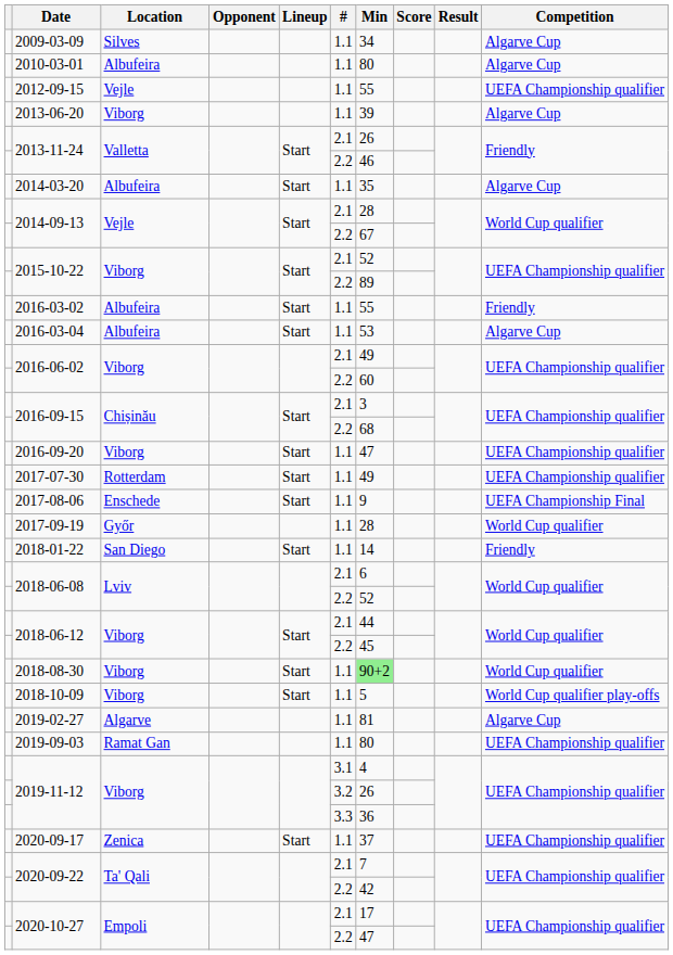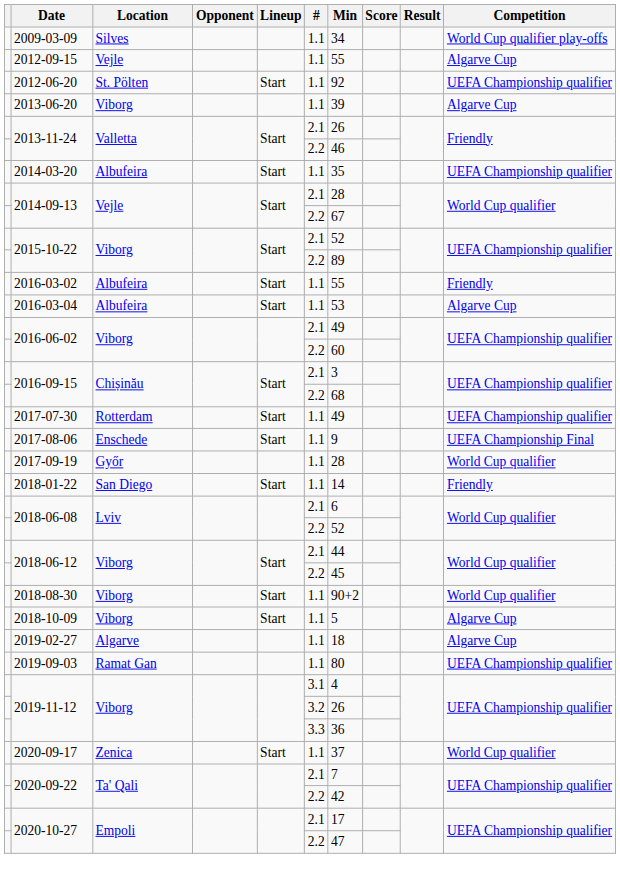 <table class="wikitable collapsible sortable" style="font-size:90%">
 <tr>
 <th></th>
 <th width="80">Date</th>
 <th width="100">Location</th>
 <th>Opponent</th>
 <th data-sort-type="text">Lineup</th>
 <th>#</th>
 <th data-sort-type="number">Min</th>
 <th data-sort-type="number">Score</th>
 <th data-sort-type="number">Result</th>
 <th>Competition</th>
 </tr>
 <tr>
 <td></td>
 <td>2009-03-09</td>
 <td><a href='#'>Silves</a></td>
 <td></td>
 <td></td>
 <td>1.1</td>
 <td>34</td>
 <td></td>
 <td></td>
-<td><a href='#'>Algarve Cup</a></td>
-</tr>
-<tr>
-<td></td>
-<td>2010-03-01</td>
-<td><a href='#'>Albufeira</a></td>
-<td></td>
-<td></td>
-<td>1.1</td>
-<td>80</td>
-<td></td>
-<td></td>
-<td><a href='#'>Algarve Cup</a></td>
+<td><a href='#'>World Cup qualifier play-offs</a></td>
 </tr>
 <tr>
 <td></td>
 <td>2012-09-15</td>
 <td><a href='#'>Vejle</a></td>
 <td></td>
 <td></td>
 <td>1.1</td>
 <td>55</td>
+<td></td>
+<td></td>
+<td><a href='#'>Algarve Cup</a></td>
+</tr>
+<tr>
+<td></td>
+<td>2012-06-20</td>
+<td><a href='#'>St. Pölten</a></td>
+<td></td>
+<td>Start</td>
+<td>1.1</td>
+<td>92</td>
 <td></td>
 <td></td>
 <td><a href='#'>UEFA Championship qualifier</a></td>
 </tr>
 <tr>
 <td></td>
 <td>2013-06-20</td>
 <td><a href='#'>Viborg</a></td>
 <td></td>
 <td></td>
 <td>1.1</td>
 <td>39</td>
 <td></td>
 <td></td>
 <td><a href='#'>Algarve Cup</a></td>
 </tr>
 <tr>
 <td></td>
 <td rowspan=2>2013-11-24</td>
 <td rowspan=2><a href='#'>Valletta</a></td>
 <td rowspan=2></td>
 <td rowspan=2>Start</td>
 <td>2.1</td>
 <td>26</td>
 <td></td>
 <td rowspan=2></td>
 <td rowspan=2 ><a href='#'>Friendly</a></td>
 </tr>
 <tr>
 <td></td>
 <td>2.2</td>
 <td>46</td>
 <td></td>
 </tr>
 <tr>
 <td></td>
 <td>2014-03-20</td>
 <td><a href='#'>Albufeira</a></td>
 <td></td>
 <td>Start</td>
 <td>1.1</td>
 <td>35</td>
 <td></td>
 <td></td>
-<td><a href='#'>Algarve Cup</a></td>
+<td><a href='#'>UEFA Championship qualifier</a></td>
 </tr>
 <tr>
 <td></td>
 <td rowspan=2>2014-09-13</td>
 <td rowspan=2><a href='#'>Vejle</a></td>
 <td rowspan=2></td>
 <td rowspan=2>Start</td>
 <td>2.1</td>
 <td>28</td>
 <td></td>
 <td rowspan=2></td>
 <td rowspan=2 ><a href='#'>World Cup qualifier</a></td>
 </tr>
 <tr>
 <td></td>
 <td>2.2</td>
 <td>67</td>
 <td></td>
 </tr>
 <tr>
 <td></td>
 <td rowspan=2>2015-10-22</td>
 <td rowspan=2><a href='#'>Viborg</a></td>
 <td rowspan=2></td>
 <td rowspan=2>Start</td>
 <td>2.1</td>
 <td>52</td>
 <td></td>
 <td rowspan=2></td>
 <td rowspan=2 ><a href='#'>UEFA Championship qualifier</a></td>
 </tr>
 <tr>
 <td></td>
 <td>2.2</td>
 <td>89</td>
 <td></td>
 </tr>
 <tr>
 <td></td>
 <td>2016-03-02</td>
 <td><a href='#'>Albufeira</a></td>
 <td></td>
 <td>Start</td>
 <td>1.1</td>
 <td>55</td>
 <td></td>
 <td></td>
 <td><a href='#'>Friendly</a></td>
 </tr>
 <tr>
 <td></td>
 <td>2016-03-04</td>
 <td><a href='#'>Albufeira</a></td>
 <td></td>
 <td>Start</td>
 <td>1.1</td>
 <td>53</td>
 <td></td>
 <td></td>
 <td><a href='#'>Algarve Cup</a></td>
 </tr>
 <tr>
 <td></td>
 <td rowspan=2>2016-06-02</td>
 <td rowspan=2><a href='#'>Viborg</a></td>
 <td rowspan=2></td>
 <td rowspan=2></td>
 <td>2.1</td>
 <td>49</td>
 <td></td>
 <td rowspan=2></td>
 <td rowspan=2 ><a href='#'>UEFA Championship qualifier</a></td>
 </tr>
 <tr>
 <td></td>
 <td>2.2</td>
 <td>60</td>
 <td></td>
 </tr>
 <tr>
 <td></td>
 <td rowspan=2>2016-09-15</td>
 <td rowspan=2><a href='#'>Chișinău</a></td>
 <td rowspan=2></td>
 <td rowspan=2>Start</td>
 <td>2.1</td>
 <td>3</td>
 <td></td>
 <td rowspan=2></td>
 <td rowspan=2 ><a href='#'>UEFA Championship qualifier</a></td>
 </tr>
 <tr>
 <td></td>
 <td>2.2</td>
 <td>68</td>
 <td></td>
 </tr>
 <tr>
 <td></td>
-<td>2016-09-20</td>
-<td><a href='#'>Viborg</a></td>
-<td></td>
-<td>Start</td>
-<td>1.1</td>
-<td>47</td>
-<td></td>
-<td></td>
-<td><a href='#'>UEFA Championship qualifier</a></td>
-</tr>
-<tr>
-<td></td>
 <td>2017-07-30</td>
 <td><a href='#'>Rotterdam</a></td>
 <td></td>
 <td>Start</td>
 <td>1.1</td>
 <td>49</td>
 <td></td>
 <td></td>
 <td><a href='#'>UEFA Championship qualifier</a></td>
 </tr>
 <tr>
 <td></td>
 <td>2017-08-06</td>
 <td><a href='#'>Enschede</a></td>
 <td></td>
 <td>Start</td>
 <td>1.1</td>
 <td>9</td>
 <td></td>
 <td></td>
 <td><a href='#'>UEFA Championship Final</a></td>
 </tr>
 <tr>
 <td></td>
 <td>2017-09-19</td>
 <td><a href='#'>Győr</a></td>
 <td></td>
 <td></td>
 <td>1.1</td>
 <td>28</td>
 <td></td>
 <td></td>
 <td><a href='#'>World Cup qualifier</a></td>
 </tr>
 <tr>
 <td></td>
 <td>2018-01-22</td>
 <td><a href='#'>San Diego</a></td>
 <td></td>
 <td>Start</td>
 <td>1.1</td>
 <td>14</td>
 <td></td>
 <td></td>
 <td><a href='#'>Friendly</a></td>
 </tr>
 <tr>
 <td></td>
 <td rowspan=2>2018-06-08</td>
 <td rowspan=2><a href='#'>Lviv</a></td>
 <td rowspan=2></td>
 <td rowspan=2></td>
 <td>2.1</td>
 <td>6</td>
 <td></td>
 <td rowspan=2></td>
 <td rowspan=2 ><a href='#'>World Cup qualifier</a></td>
 </tr>
 <tr>
 <td></td>
 <td>2.2</td>
 <td>52</td>
 <td></td>
 </tr>
 <tr>
 <td></td>
 <td rowspan=2>2018-06-12</td>
 <td rowspan=2><a href='#'>Viborg</a></td>
 <td rowspan=2></td>
 <td rowspan=2>Start</td>
 <td>2.1</td>
 <td>44</td>
 <td></td>
 <td rowspan=2></td>
 <td rowspan=2 ><a href='#'>World Cup qualifier</a></td>
 </tr>
 <tr>
 <td></td>
 <td>2.2</td>
 <td>45</td>
 <td></td>
 </tr>
 <tr>
 <td></td>
 <td>2018-08-30</td>
 <td><a href='#'>Viborg</a></td>
 <td></td>
 <td>Start</td>
 <td>1.1</td>
-<td style="background: lightgreen;">90+2</td>
+<td>90+2</td>
 <td></td>
 <td></td>
 <td><a href='#'>World Cup qualifier</a></td>
 </tr>
 <tr>
 <td></td>
 <td>2018-10-09</td>
 <td><a href='#'>Viborg</a></td>
 <td></td>
 <td>Start</td>
 <td>1.1</td>
 <td>5</td>
 <td></td>
 <td></td>
-<td><a href='#'>World Cup qualifier play-offs</a></td>
+<td><a href='#'>Algarve Cup</a></td>
 </tr>
 <tr>
 <td></td>
 <td>2019-02-27</td>
 <td><a href='#'>Algarve</a></td>
 <td></td>
 <td></td>
 <td>1.1</td>
-<td>81</td>
+<td>18</td>
 <td></td>
 <td></td>
 <td><a href='#'>Algarve Cup</a></td>
 </tr>
 <tr>
 <td></td>
 <td>2019-09-03</td>
 <td><a href='#'>Ramat Gan</a></td>
 <td></td>
 <td></td>
 <td>1.1</td>
 <td>80</td>
 <td></td>
 <td></td>
 <td><a href='#'>UEFA Championship qualifier</a></td>
 </tr>
 <tr>
 <td></td>
 <td rowspan=3>2019-11-12</td>
 <td rowspan=3><a href='#'>Viborg</a></td>
 <td rowspan=3></td>
 <td rowspan=3></td>
 <td>3.1</td>
 <td>4</td>
 <td></td>
 <td rowspan=3></td>
 <td rowspan=3 ><a href='#'>UEFA Championship qualifier</a></td>
 </tr>
 <tr>
 <td></td>
 <td>3.2</td>
 <td>26</td>
 <td></td>
 </tr>
 <tr>
 <td></td>
 <td>3.3</td>
 <td>36</td>
 <td></td>
 </tr>
 <tr>
 <td></td>
 <td>2020-09-17</td>
 <td><a href='#'>Zenica</a></td>
 <td></td>
 <td>Start</td>
 <td>1.1</td>
 <td>37</td>
 <td></td>
 <td></td>
-<td><a href='#'>UEFA Championship qualifier</a></td>
+<td><a href='#'>World Cup qualifier</a></td>
 </tr>
 <tr>
 <td></td>
 <td rowspan=2>2020-09-22</td>
 <td rowspan=2><a href='#'>Ta' Qali</a></td>
 <td rowspan=2></td>
 <td rowspan=2></td>
 <td>2.1</td>
 <td>7</td>
 <td></td>
 <td rowspan=2></td>
 <td rowspan=2 ><a href='#'>UEFA Championship qualifier</a></td>
 </tr>
 <tr>
 <td></td>
 <td>2.2</td>
 <td>42</td>
 <td></td>
 </tr>
 <tr>
 <td></td>
 <td rowspan=2>2020-10-27</td>
 <td rowspan=2><a href='#'>Empoli</a></td>
 <td rowspan=2></td>
 <td rowspan=2></td>
 <td>2.1</td>
 <td>17</td>
 <td></td>
 <td rowspan=2></td>
 <td rowspan=2 ><a href='#'>UEFA Championship qualifier</a></td>
 </tr>
 <tr>
 <td></td>
 <td>2.2</td>
 <td>47</td>
 <td></td>
 </tr>
 </table>
